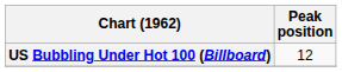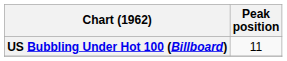 <table class="wikitable sortable plainrowheaders" style="text-align:center">
 <tr>
 <th scope="col">Chart (1962)</th>
 <th scope="col">Peak<br>position</th>
 </tr>
 <tr>
 <th scope="row">US <a href='#'>Bubbling Under Hot 100</a> (<em><a href='#'>Billboard</a></em>)</th>
-<td align="center">12</td>
+<td align="center">11</td>
 </tr>
 <tr>
 </tr>
 <tr>
 </tr>
 </table>
